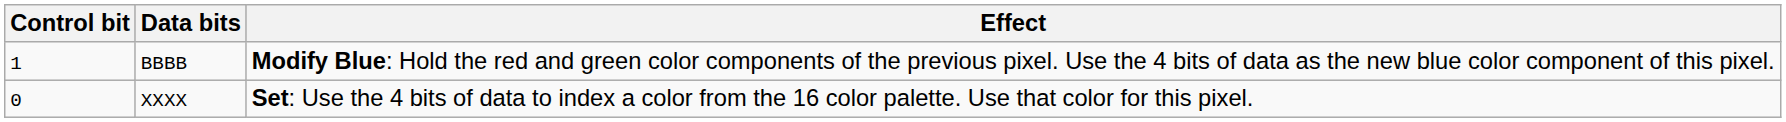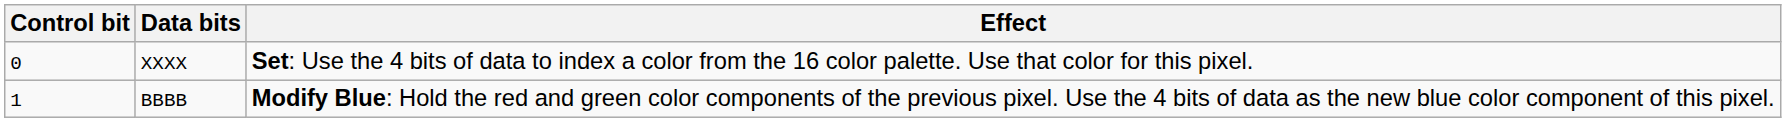 <table class="wikitable">
 <tr>
 <th>Control bit</th>
 <th>Data bits</th>
 <th>Effect</th>
 </tr>
 <tr>
+<td><code>0</code></td>
+<td><code>XXXX</code></td>
+<td><strong>Set</strong>: Use the 4 bits of data to index a color from the 16 color palette. Use that color for this pixel.</td>
+</tr>
+<tr>
 <td><code>1</code></td>
 <td><code>BBBB</code></td>
 <td><strong>Modify Blue</strong>: Hold the red and green color components of the previous pixel. Use the 4 bits of data as the new blue color component of this pixel.</td>
 </tr>
-<tr>
-<td><code>0</code></td>
-<td><code>XXXX</code></td>
-<td><strong>Set</strong>: Use the 4 bits of data to index a color from the 16 color palette. Use that color for this pixel.</td>
-</tr>
 </table>
